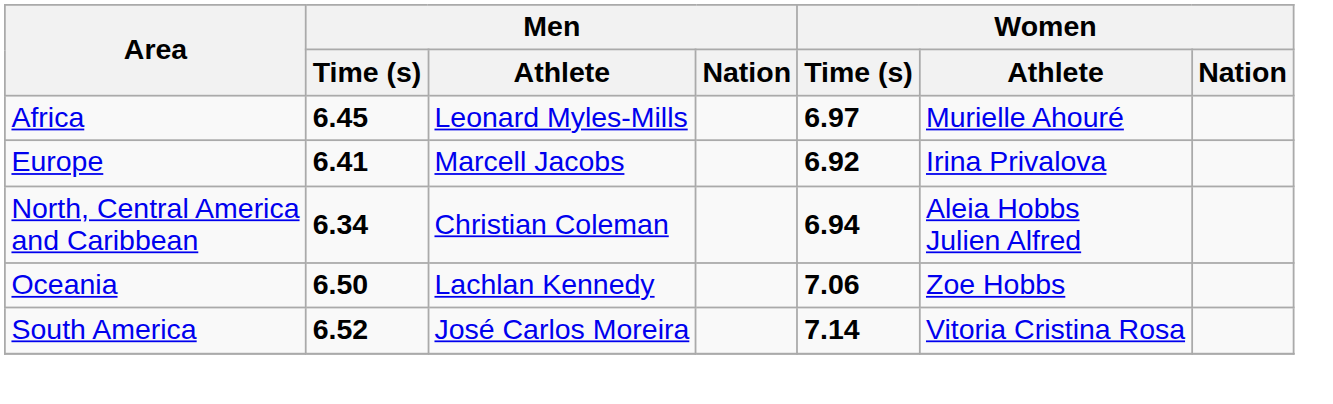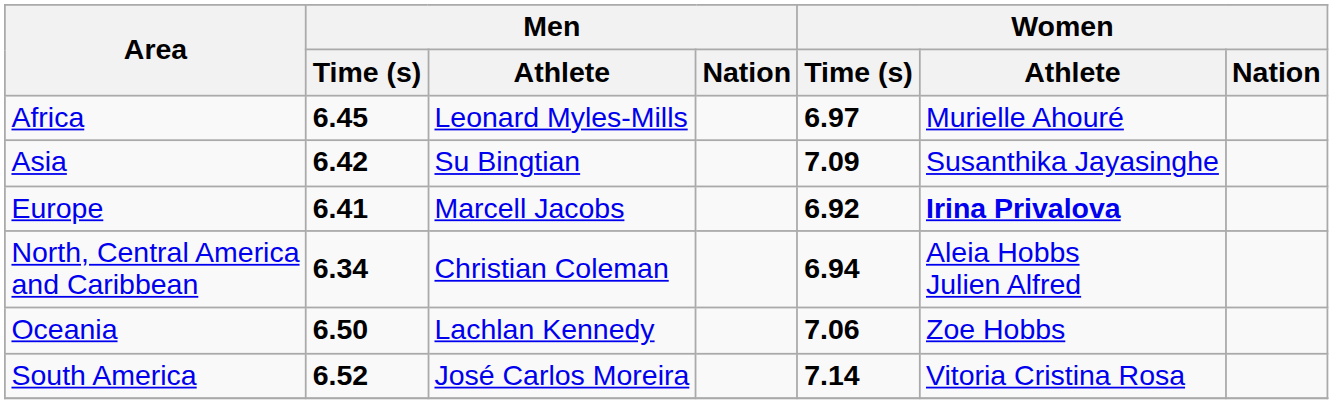 <table class="wikitable">
 <tr>
 <th rowspan=2>Area</th>
 <th colspan=3>Men</th>
 <th colspan=3>Women</th>
 </tr>
 <tr>
 <th>Time (s)</th>
 <th>Athlete</th>
 <th>Nation</th>
 <th>Time (s)</th>
 <th>Athlete</th>
 <th>Nation</th>
 </tr>
 <tr>
 <td><a href='#'>Africa</a></td>
 <td><strong>6.45</strong> </td>
 <td><a href='#'>Leonard Myles-Mills</a></td>
 <td></td>
 <td><strong>6.97</strong></td>
 <td><a href='#'>Murielle Ahouré</a></td>
 <td></td>
 </tr>
 <tr>
+<td><a href='#'>Asia</a></td>
+<td><strong>6.42</strong></td>
+<td><a href='#'>Su Bingtian</a></td>
+<td></td>
+<td><strong>7.09</strong></td>
+<td><a href='#'>Susanthika Jayasinghe</a></td>
+<td></td>
+</tr>
+<tr>
 <td><a href='#'>Europe</a></td>
 <td><strong>6.41</strong></td>
 <td><a href='#'>Marcell Jacobs</a></td>
 <td></td>
 <td><strong>6.92</strong></td>
-<td><a href='#'>Irina Privalova</a></td>
+<td><strong><a href='#'>Irina Privalova</a></strong></td>
 <td></td>
 </tr>
 <tr>
 <td><a href='#'>North, Central America<br> and Caribbean</a></td>
 <td><strong>6.34</strong> </td>
 <td><a href='#'>Christian Coleman</a></td>
 <td></td>
 <td><strong>6.94</strong> </td>
 <td><a href='#'>Aleia Hobbs</a><br><a href='#'>Julien Alfred</a></td>
 <td><br></td>
 </tr>
 <tr>
 <td><a href='#'>Oceania</a></td>
 <td><strong>6.50</strong></td>
 <td><a href='#'>Lachlan Kennedy</a></td>
 <td></td>
 <td><strong>7.06</strong></td>
 <td><a href='#'>Zoe Hobbs</a></td>
 <td></td>
 </tr>
 <tr>
 <td><a href='#'>South America</a></td>
 <td><strong>6.52</strong></td>
 <td><a href='#'>José Carlos Moreira</a></td>
 <td></td>
 <td><strong>7.14</strong></td>
 <td><a href='#'>Vitoria Cristina Rosa</a></td>
 <td></td>
 </tr>
 <tr>
 </tr>
 </table>
